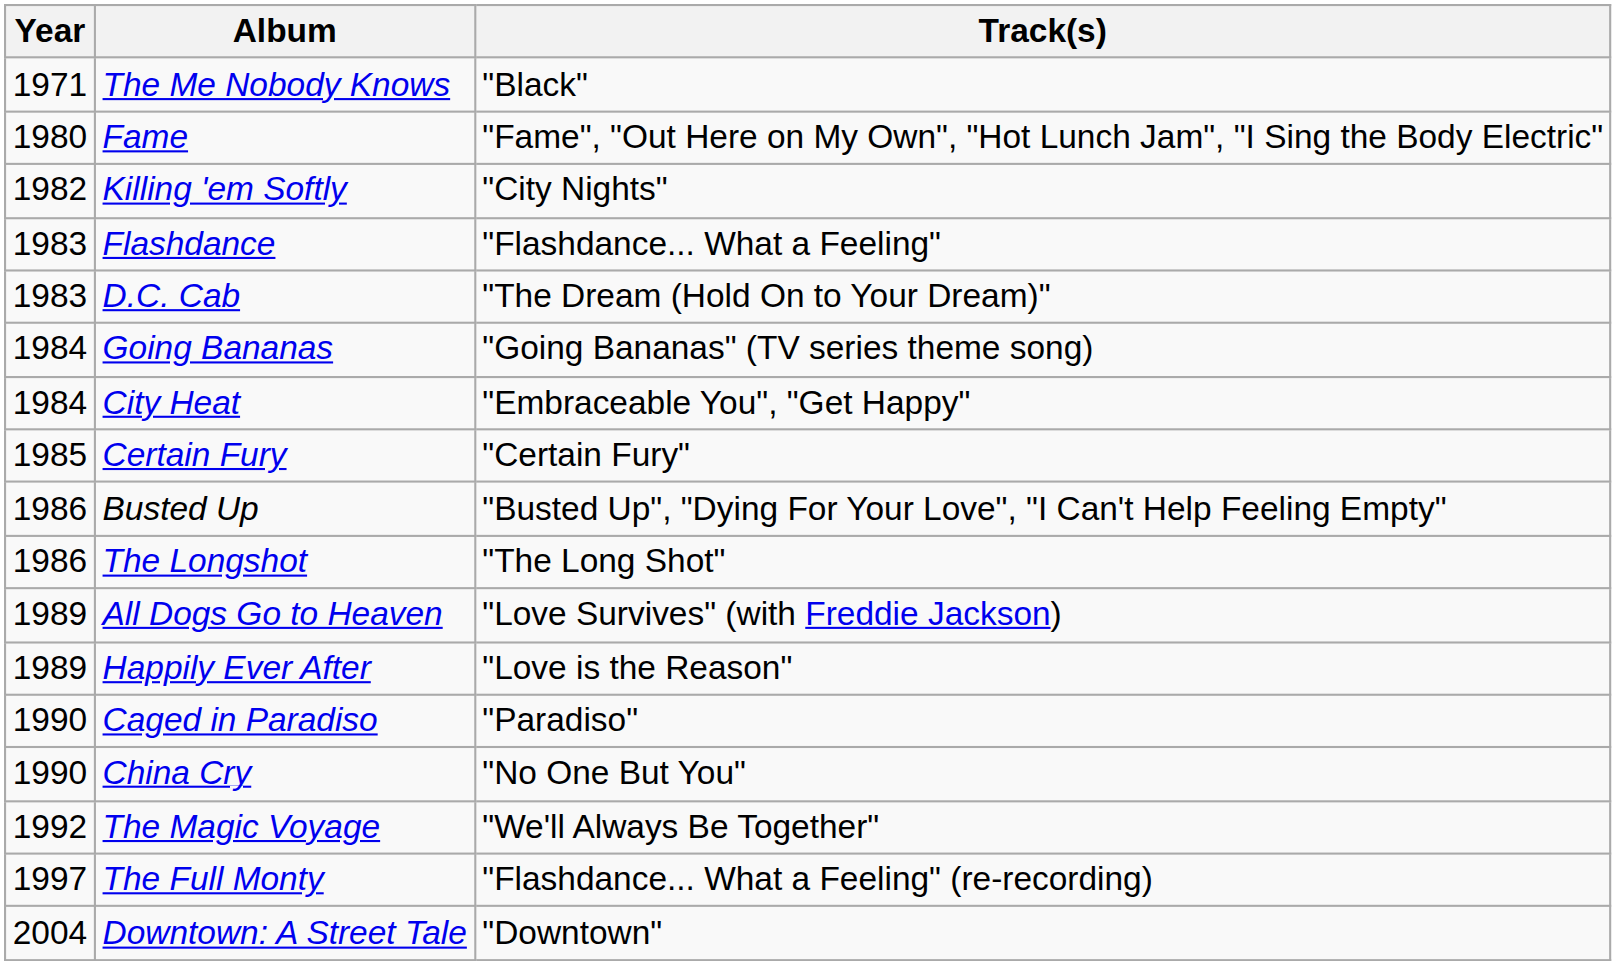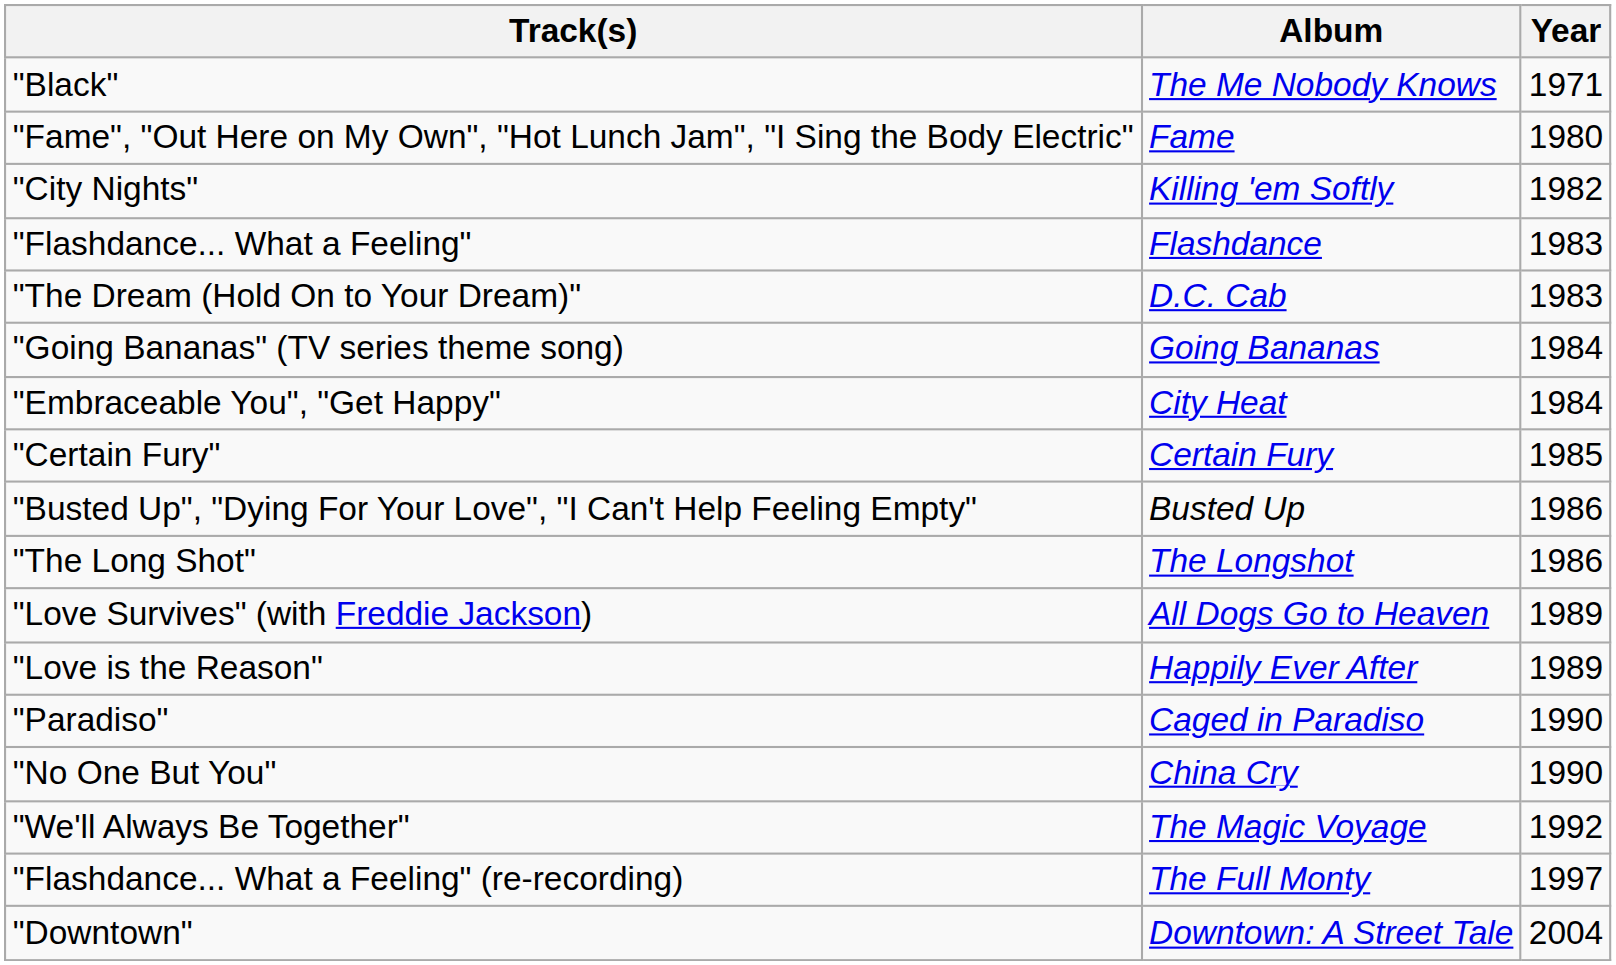 <table class="wikitable">
 <tr>
+<th>Track(s)</th>
+<th>Album</th>
 <th>Year</th>
-<th>Album</th>
-<th>Track(s)</th>
 </tr>
 <tr>
+<td>"Black"</td>
+<td><em><a href='#'>The Me Nobody Knows</a></em></td>
 <td>1971</td>
-<td><em><a href='#'>The Me Nobody Knows</a></em></td>
-<td>"Black"</td>
 </tr>
 <tr>
+<td>"Fame", "Out Here on My Own", "Hot Lunch Jam", "I Sing the Body Electric"</td>
+<td><em><a href='#'>Fame</a></em></td>
 <td>1980</td>
-<td><em><a href='#'>Fame</a></em></td>
-<td>"Fame", "Out Here on My Own", "Hot Lunch Jam", "I Sing the Body Electric"</td>
 </tr>
 <tr>
+<td>"City Nights"</td>
+<td><em><a href='#'>Killing 'em Softly</a></em></td>
 <td>1982</td>
-<td><em><a href='#'>Killing 'em Softly</a></em></td>
-<td>"City Nights"</td>
 </tr>
 <tr>
+<td>"Flashdance... What a Feeling"</td>
+<td><em><a href='#'>Flashdance</a></em></td>
 <td>1983</td>
-<td><em><a href='#'>Flashdance</a></em></td>
-<td>"Flashdance... What a Feeling"</td>
 </tr>
 <tr>
+<td>"The Dream (Hold On to Your Dream)"</td>
+<td><em><a href='#'>D.C. Cab</a></em></td>
 <td>1983</td>
-<td><em><a href='#'>D.C. Cab</a></em></td>
-<td>"The Dream (Hold On to Your Dream)"</td>
 </tr>
 <tr>
+<td>"Going Bananas" (TV series theme song)</td>
+<td><em><a href='#'>Going Bananas</a></em></td>
 <td>1984</td>
-<td><em><a href='#'>Going Bananas</a></em></td>
-<td>"Going Bananas" (TV series theme song)</td>
 </tr>
 <tr>
+<td>"Embraceable You", "Get Happy"</td>
+<td><em><a href='#'>City Heat</a></em></td>
 <td>1984</td>
-<td><em><a href='#'>City Heat</a></em></td>
-<td>"Embraceable You", "Get Happy"</td>
 </tr>
 <tr>
+<td>"Certain Fury"</td>
+<td><em><a href='#'>Certain Fury</a></em></td>
 <td>1985</td>
-<td><em><a href='#'>Certain Fury</a></em></td>
-<td>"Certain Fury"</td>
 </tr>
 <tr>
+<td>"Busted Up", "Dying For Your Love", "I Can't Help Feeling Empty"</td>
+<td><em>Busted Up</em></td>
 <td>1986</td>
-<td><em>Busted Up</em></td>
-<td>"Busted Up", "Dying For Your Love", "I Can't Help Feeling Empty"</td>
 </tr>
 <tr>
+<td>"The Long Shot"</td>
+<td><em><a href='#'>The Longshot</a></em></td>
 <td>1986</td>
-<td><em><a href='#'>The Longshot</a></em></td>
-<td>"The Long Shot"</td>
 </tr>
 <tr>
+<td>"Love Survives" (with <a href='#'>Freddie Jackson</a>)</td>
+<td><em><a href='#'>All Dogs Go to Heaven</a></em></td>
 <td>1989</td>
-<td><em><a href='#'>All Dogs Go to Heaven</a></em></td>
-<td>"Love Survives" (with <a href='#'>Freddie Jackson</a>)</td>
 </tr>
 <tr>
+<td>"Love is the Reason"</td>
+<td><em><a href='#'>Happily Ever After</a></em></td>
 <td>1989</td>
-<td><em><a href='#'>Happily Ever After</a></em></td>
-<td>"Love is the Reason"</td>
 </tr>
 <tr>
+<td>"Paradiso"</td>
+<td><em><a href='#'>Caged in Paradiso</a></em></td>
 <td>1990</td>
-<td><em><a href='#'>Caged in Paradiso</a></em></td>
-<td>"Paradiso"</td>
 </tr>
 <tr>
+<td>"No One But You"</td>
+<td><em><a href='#'>China Cry</a></em></td>
 <td>1990</td>
-<td><em><a href='#'>China Cry</a></em></td>
-<td>"No One But You"</td>
 </tr>
 <tr>
+<td>"We'll Always Be Together"</td>
+<td><em><a href='#'>The Magic Voyage</a></em></td>
 <td>1992</td>
-<td><em><a href='#'>The Magic Voyage</a></em></td>
-<td>"We'll Always Be Together"</td>
 </tr>
 <tr>
+<td>"Flashdance... What a Feeling" (re-recording)</td>
+<td><em><a href='#'>The Full Monty</a></em></td>
 <td>1997</td>
-<td><em><a href='#'>The Full Monty</a></em></td>
-<td>"Flashdance... What a Feeling" (re-recording)</td>
 </tr>
 <tr>
+<td>"Downtown"</td>
+<td><em><a href='#'>Downtown: A Street Tale</a></em></td>
 <td>2004</td>
-<td><em><a href='#'>Downtown: A Street Tale</a></em></td>
-<td>"Downtown"</td>
 </tr>
 </table>
